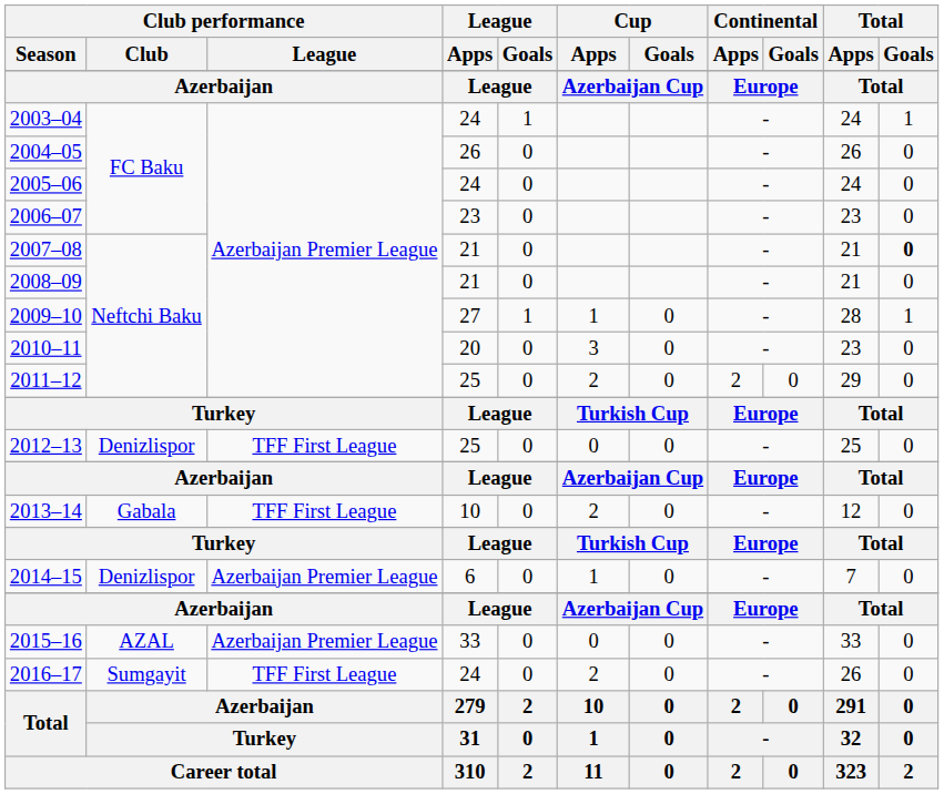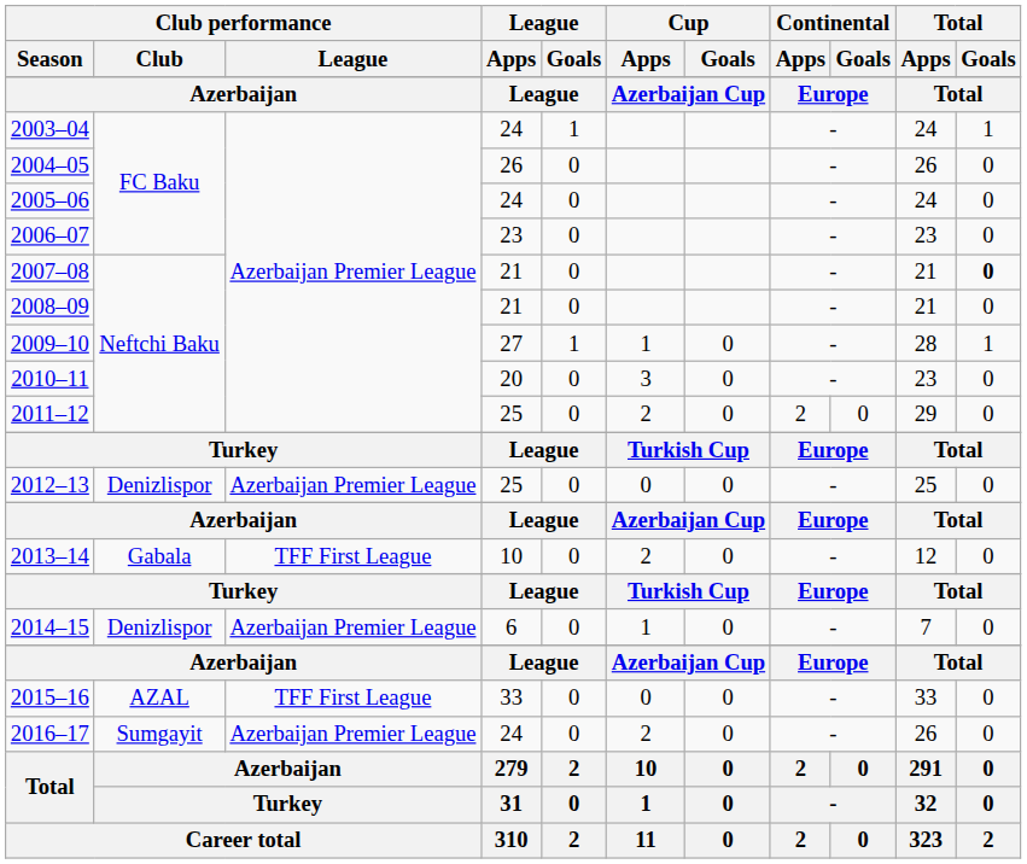 <table class="wikitable" style="text-align:center">
 <tr>
 <th colspan=3>Club performance</th>
 <th colspan=2>League</th>
 <th colspan=2>Cup</th>
 <th colspan=2>Continental</th>
 <th colspan=2>Total</th>
 </tr>
 <tr>
 <th>Season</th>
 <th>Club</th>
 <th>League</th>
 <th>Apps</th>
 <th>Goals</th>
 <th>Apps</th>
 <th>Goals</th>
 <th>Apps</th>
 <th>Goals</th>
 <th>Apps</th>
 <th>Goals</th>
 </tr>
 <tr>
 </tr>
 <tr>
 <th colspan=3>Azerbaijan</th>
 <th colspan=2>League</th>
 <th colspan=2><a href='#'>Azerbaijan Cup</a></th>
 <th colspan=2><a href='#'>Europe</a></th>
 <th colspan=2>Total</th>
 </tr>
 <tr>
 <td><a href='#'>2003–04</a></td>
 <td rowspan="4"><a href='#'>FC Baku</a></td>
 <td rowspan="9"><a href='#'>Azerbaijan Premier League</a></td>
 <td>24</td>
 <td>1</td>
 <td></td>
 <td></td>
 <td colspan="2">-</td>
 <td>24</td>
 <td>1</td>
 </tr>
 <tr>
 <td><a href='#'>2004–05</a></td>
 <td>26</td>
 <td>0</td>
 <td></td>
 <td></td>
 <td colspan="2">-</td>
 <td>26</td>
 <td>0</td>
 </tr>
 <tr>
 <td><a href='#'>2005–06</a></td>
 <td>24</td>
 <td>0</td>
 <td></td>
 <td></td>
 <td colspan="2">-</td>
 <td>24</td>
 <td>0</td>
 </tr>
 <tr>
 <td><a href='#'>2006–07</a></td>
 <td>23</td>
 <td>0</td>
 <td></td>
 <td></td>
 <td colspan="2">-</td>
 <td>23</td>
 <td>0</td>
 </tr>
 <tr>
 <td><a href='#'>2007–08</a></td>
 <td rowspan="5"><a href='#'>Neftchi Baku</a></td>
 <td>21</td>
 <td>0</td>
 <td></td>
 <td></td>
 <td colspan="2">-</td>
 <td>21</td>
 <td><strong>0</strong></td>
 </tr>
 <tr>
 <td><a href='#'>2008–09</a></td>
 <td>21</td>
 <td>0</td>
 <td></td>
 <td></td>
 <td colspan="2">-</td>
 <td>21</td>
 <td>0</td>
 </tr>
 <tr>
 <td><a href='#'>2009–10</a></td>
 <td>27</td>
 <td>1</td>
 <td>1</td>
 <td>0</td>
 <td colspan="2">-</td>
 <td>28</td>
 <td>1</td>
 </tr>
 <tr>
 <td><a href='#'>2010–11</a></td>
 <td>20</td>
 <td>0</td>
 <td>3</td>
 <td>0</td>
 <td colspan="2">-</td>
 <td>23</td>
 <td>0</td>
 </tr>
 <tr>
 <td><a href='#'>2011–12</a></td>
 <td>25</td>
 <td>0</td>
 <td>2</td>
 <td>0</td>
 <td>2</td>
 <td>0</td>
 <td>29</td>
 <td>0</td>
 </tr>
 <tr>
 </tr>
 <tr>
 <th colspan=3>Turkey</th>
 <th colspan=2>League</th>
 <th colspan=2><a href='#'>Turkish Cup</a></th>
 <th colspan=2><a href='#'>Europe</a></th>
 <th colspan=2>Total</th>
 </tr>
 <tr>
 <td><a href='#'>2012–13</a></td>
 <td><a href='#'>Denizlispor</a></td>
-<td><a href='#'>TFF First League</a></td>
+<td><a href='#'>Azerbaijan Premier League</a></td>
 <td>25</td>
 <td>0</td>
 <td>0</td>
 <td>0</td>
 <td colspan="2">-</td>
 <td>25</td>
 <td>0</td>
 </tr>
 <tr>
 </tr>
 <tr>
 <th colspan=3>Azerbaijan</th>
 <th colspan=2>League</th>
 <th colspan=2><a href='#'>Azerbaijan Cup</a></th>
 <th colspan=2><a href='#'>Europe</a></th>
 <th colspan=2>Total</th>
 </tr>
 <tr>
 <td><a href='#'>2013–14</a></td>
 <td><a href='#'>Gabala</a></td>
 <td><a href='#'>TFF First League</a></td>
 <td>10</td>
 <td>0</td>
 <td>2</td>
 <td>0</td>
 <td colspan="2">-</td>
 <td>12</td>
 <td>0</td>
 </tr>
 <tr>
 </tr>
 <tr>
 <th colspan=3>Turkey</th>
 <th colspan=2>League</th>
 <th colspan=2><a href='#'>Turkish Cup</a></th>
 <th colspan=2><a href='#'>Europe</a></th>
 <th colspan=2>Total</th>
 </tr>
 <tr>
 <td><a href='#'>2014–15</a></td>
 <td><a href='#'>Denizlispor</a></td>
 <td><a href='#'>Azerbaijan Premier League</a></td>
 <td>6</td>
 <td>0</td>
 <td>1</td>
 <td>0</td>
 <td colspan="2">-</td>
 <td>7</td>
 <td>0</td>
 </tr>
 <tr>
 </tr>
 <tr>
 <th colspan=3>Azerbaijan</th>
 <th colspan=2>League</th>
 <th colspan=2><a href='#'>Azerbaijan Cup</a></th>
 <th colspan=2><a href='#'>Europe</a></th>
 <th colspan=2>Total</th>
 </tr>
 <tr>
 <td><a href='#'>2015–16</a></td>
 <td><a href='#'>AZAL</a></td>
-<td><a href='#'>Azerbaijan Premier League</a></td>
+<td><a href='#'>TFF First League</a></td>
 <td>33</td>
 <td>0</td>
 <td>0</td>
 <td>0</td>
 <td colspan="2">-</td>
 <td>33</td>
 <td>0</td>
 </tr>
 <tr>
 <td><a href='#'>2016–17</a></td>
 <td><a href='#'>Sumgayit</a></td>
-<td><a href='#'>TFF First League</a></td>
+<td><a href='#'>Azerbaijan Premier League</a></td>
 <td>24</td>
 <td>0</td>
 <td>2</td>
 <td>0</td>
 <td colspan="2">-</td>
 <td>26</td>
 <td>0</td>
 </tr>
 <tr>
 <th rowspan=2>Total</th>
 <th colspan=2>Azerbaijan</th>
 <th>279</th>
 <th>2</th>
 <th>10</th>
 <th>0</th>
 <th>2</th>
 <th>0</th>
 <th>291</th>
 <th>0</th>
 </tr>
 <tr>
 <th colspan=2>Turkey</th>
 <th>31</th>
 <th>0</th>
 <th>1</th>
 <th>0</th>
 <th colspan="2">-</th>
 <th>32</th>
 <th>0</th>
 </tr>
 <tr>
 <th colspan=3>Career total</th>
 <th>310</th>
 <th>2</th>
 <th>11</th>
 <th>0</th>
 <th>2</th>
 <th>0</th>
 <th>323</th>
 <th>2</th>
 </tr>
 </table>
